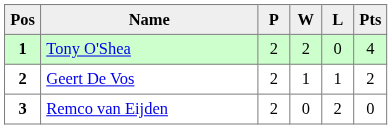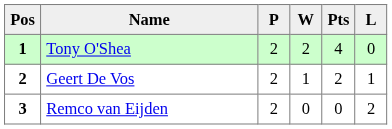 <table style=border-collapse:collapse border=1 cellspacing=0 cellpadding=5>
 <tr align=center bgcolor=#efefef>
 <th width=20>Pos</th>
 <th width=200>Name</th>
 <th width=20>P</th>
 <th width=20>W</th>
+<th width=20>Pts</th>
 <th width=20>L</th>
-<th width=20>Pts</th>
 </tr>
 <tr align=center style="background: #ccffcc;">
 <td><strong>1</strong></td>
 <td align="left">  <a href='#'>Tony O'Shea</a></td>
 <td>2</td>
 <td>2</td>
+<td>4</td>
 <td>0</td>
-<td>4</td>
 </tr>
 <tr align=center>
 <td><strong>2</strong></td>
 <td align="left"> <a href='#'>Geert De Vos</a></td>
 <td>2</td>
 <td>1</td>
+<td>2</td>
 <td>1</td>
-<td>2</td>
 </tr>
 <tr align=center>
 <td><strong>3</strong></td>
 <td align="left"> <a href='#'>Remco van Eijden</a></td>
 <td>2</td>
 <td>0</td>
+<td>0</td>
 <td>2</td>
-<td>0</td>
 </tr>
 </table>
